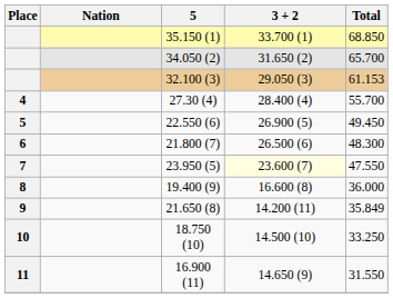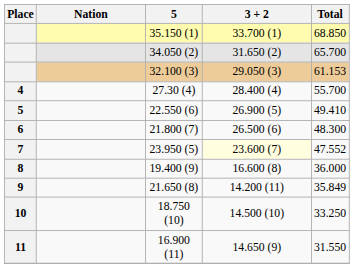 <table class="wikitable sortable" style="text-align:center; font-size:85%">
 <tr>
 <th scope="col" style="width:20px;">Place</th>
 <th ! scope="col" style="width:120px;">Nation</th>
 <th ! scope="col" style="width:60px;">5 </th>
 <th ! scope="col" style="width:120px;">3  + 2 </th>
 <th scope=col>Total</th>
 </tr>
 <tr bgcolor=fffcaf>
 <th scope=row></th>
 <td align=left></td>
 <td>35.150 (1)</td>
 <td>33.700 (1)</td>
 <td>68.850</td>
 </tr>
 <tr bgcolor=e5e5e5>
 <th scope=row></th>
 <td align=left></td>
 <td>34.050 (2)</td>
 <td>31.650 (2)</td>
 <td>65.700</td>
 </tr>
 <tr bgcolor=eecc99>
 <th scope=row></th>
 <td align=left></td>
 <td>32.100 (3)</td>
 <td>29.050 (3)</td>
 <td>61.153</td>
 </tr>
 <tr>
 <th scope=row>4</th>
 <td align=left></td>
 <td>27.30 (4)</td>
 <td>28.400 (4)</td>
 <td>55.700</td>
 </tr>
 <tr>
 <th scope=row>5</th>
 <td align=left></td>
 <td>22.550 (6)</td>
 <td>26.900 (5)</td>
-<td>49.450</td>
+<td>49.410</td>
 </tr>
 <tr>
 <th scope=row>6</th>
 <td align=left></td>
 <td>21.800 (7)</td>
 <td>26.500 (6)</td>
 <td>48.300</td>
 </tr>
 <tr>
 <th scope=row>7</th>
 <td align=left></td>
 <td>23.950 (5)</td>
 <td style="background: lightyellow;">23.600 (7)</td>
-<td>47.550</td>
+<td>47.552</td>
 </tr>
 <tr>
 <th scope=row>8</th>
 <td align=left></td>
 <td>19.400 (9)</td>
 <td>16.600 (8)</td>
 <td>36.000</td>
 </tr>
 <tr>
 <th scope=row>9</th>
 <td align=left></td>
 <td>21.650 (8)</td>
 <td>14.200 (11)</td>
 <td>35.849</td>
 </tr>
 <tr>
 <th scope=row>10</th>
 <td align=left></td>
 <td>18.750 (10)</td>
 <td>14.500 (10)</td>
 <td>33.250</td>
 </tr>
 <tr>
 <th scope=row>11</th>
 <td align=left></td>
 <td>16.900 (11)</td>
 <td>14.650 (9)</td>
 <td>31.550</td>
 </tr>
 <tr>
 </tr>
 </table>
